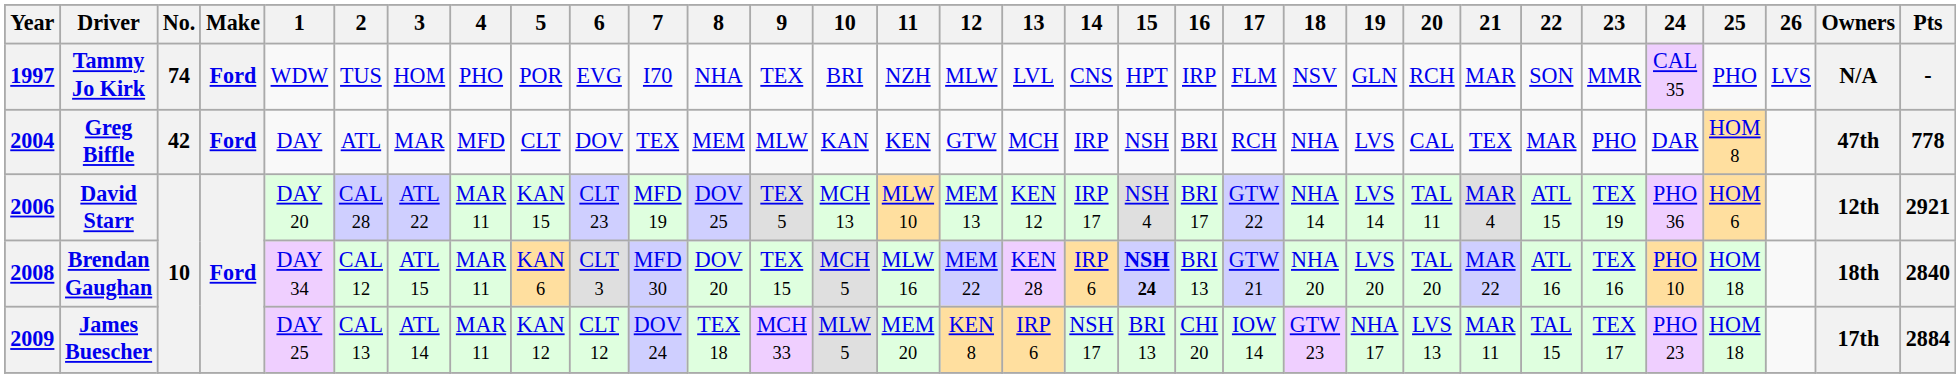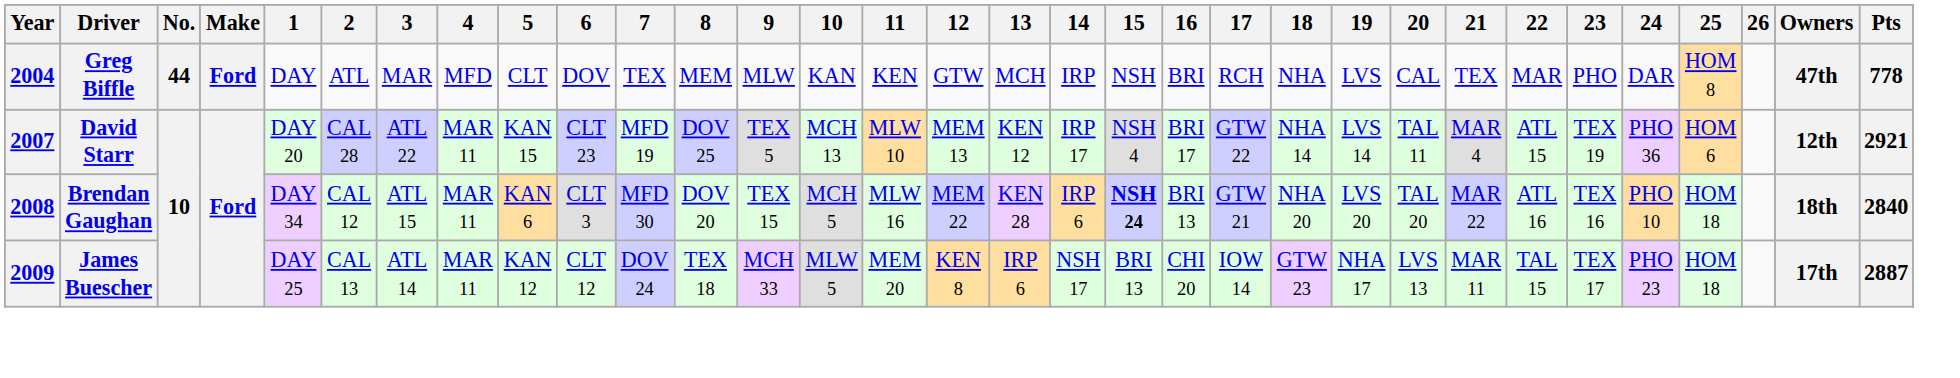 <table class="wikitable" style="text-align:center; font-size:75%">
 <tr>
 <th>Year</th>
 <th>Driver</th>
 <th>No.</th>
 <th>Make</th>
 <th>1</th>
 <th>2</th>
 <th>3</th>
 <th>4</th>
 <th>5</th>
 <th>6</th>
 <th>7</th>
 <th>8</th>
 <th>9</th>
 <th>10</th>
 <th>11</th>
 <th>12</th>
 <th>13</th>
 <th>14</th>
 <th>15</th>
 <th>16</th>
 <th>17</th>
 <th>18</th>
 <th>19</th>
 <th>20</th>
 <th>21</th>
 <th>22</th>
 <th>23</th>
 <th>24</th>
 <th>25</th>
 <th>26</th>
 <th>Owners</th>
 <th>Pts</th>
 </tr>
 <tr>
-<th><a href='#'>1997</a></th>
-<th><a href='#'>Tammy Jo Kirk</a></th>
-<th>74</th>
-<th><a href='#'>Ford</a></th>
-<td><a href='#'>WDW</a></td>
-<td><a href='#'>TUS</a></td>
-<td><a href='#'>HOM</a></td>
-<td><a href='#'>PHO</a></td>
-<td><a href='#'>POR</a></td>
-<td><a href='#'>EVG</a></td>
-<td><a href='#'>I70</a></td>
-<td><a href='#'>NHA</a></td>
-<td><a href='#'>TEX</a></td>
-<td><a href='#'>BRI</a></td>
-<td><a href='#'>NZH</a></td>
-<td><a href='#'>MLW</a></td>
-<td><a href='#'>LVL</a></td>
-<td><a href='#'>CNS</a></td>
-<td><a href='#'>HPT</a></td>
-<td><a href='#'>IRP</a></td>
-<td><a href='#'>FLM</a></td>
-<td><a href='#'>NSV</a></td>
-<td><a href='#'>GLN</a></td>
-<td><a href='#'>RCH</a></td>
-<td><a href='#'>MAR</a></td>
-<td><a href='#'>SON</a></td>
-<td><a href='#'>MMR</a></td>
-<td style="background:#EFCFFF;"><a href='#'>CAL</a><br><small>35</small></td>
-<td><a href='#'>PHO</a></td>
-<td><a href='#'>LVS</a></td>
-<th>N/A</th>
-<th>-</th>
-</tr>
-<tr>
 <th><a href='#'>2004</a></th>
 <th><a href='#'>Greg Biffle</a></th>
-<th>42</th>
+<th>44</th>
 <th><a href='#'>Ford</a></th>
 <td><a href='#'>DAY</a></td>
 <td><a href='#'>ATL</a></td>
 <td><a href='#'>MAR</a></td>
 <td><a href='#'>MFD</a></td>
 <td><a href='#'>CLT</a></td>
 <td><a href='#'>DOV</a></td>
 <td><a href='#'>TEX</a></td>
 <td><a href='#'>MEM</a></td>
 <td><a href='#'>MLW</a></td>
 <td><a href='#'>KAN</a></td>
 <td><a href='#'>KEN</a></td>
 <td><a href='#'>GTW</a></td>
 <td><a href='#'>MCH</a></td>
 <td><a href='#'>IRP</a></td>
 <td><a href='#'>NSH</a></td>
 <td><a href='#'>BRI</a></td>
 <td><a href='#'>RCH</a></td>
 <td><a href='#'>NHA</a></td>
 <td><a href='#'>LVS</a></td>
 <td><a href='#'>CAL</a></td>
 <td><a href='#'>TEX</a></td>
 <td><a href='#'>MAR</a></td>
 <td><a href='#'>PHO</a></td>
 <td><a href='#'>DAR</a></td>
 <td style="background:#FFDF9F;"><a href='#'>HOM</a><br><small>8</small></td>
 <td></td>
 <th>47th</th>
 <th>778</th>
 </tr>
 <tr>
-<th><a href='#'>2006</a></th>
+<th><a href='#'>2007</a></th>
 <th><a href='#'>David Starr</a></th>
 <th rowspan=3>10</th>
 <th rowspan=3><a href='#'>Ford</a></th>
 <td style="background:#DFFFDF;"><a href='#'>DAY</a><br><small>20</small></td>
 <td style="background:#CFCFFF;"><a href='#'>CAL</a><br><small>28</small></td>
 <td style="background:#CFCFFF;"><a href='#'>ATL</a><br><small>22</small></td>
 <td style="background:#DFFFDF;"><a href='#'>MAR</a><br><small>11</small></td>
 <td style="background:#DFFFDF;"><a href='#'>KAN</a><br><small>15</small></td>
 <td style="background:#CFCFFF;"><a href='#'>CLT</a><br><small>23</small></td>
 <td style="background:#DFFFDF;"><a href='#'>MFD</a><br><small>19</small></td>
 <td style="background:#CFCFFF;"><a href='#'>DOV</a><br><small>25</small></td>
 <td style="background:#DFDFDF;"><a href='#'>TEX</a><br><small>5</small></td>
 <td style="background:#DFFFDF;"><a href='#'>MCH</a><br><small>13</small></td>
 <td style="background:#FFDF9F;"><a href='#'>MLW</a><br><small>10</small></td>
 <td style="background:#DFFFDF;"><a href='#'>MEM</a><br><small>13</small></td>
 <td style="background:#DFFFDF;"><a href='#'>KEN</a><br><small>12</small></td>
 <td style="background:#DFFFDF;"><a href='#'>IRP</a><br><small>17</small></td>
 <td style="background:#DFDFDF;"><a href='#'>NSH</a><br><small>4</small></td>
 <td style="background:#DFFFDF;"><a href='#'>BRI</a><br><small>17</small></td>
 <td style="background:#CFCFFF;"><a href='#'>GTW</a><br><small>22</small></td>
 <td style="background:#DFFFDF;"><a href='#'>NHA</a><br><small>14</small></td>
 <td style="background:#DFFFDF;"><a href='#'>LVS</a><br><small>14</small></td>
 <td style="background:#DFFFDF;"><a href='#'>TAL</a><br><small>11</small></td>
 <td style="background:#DFDFDF;"><a href='#'>MAR</a><br><small>4</small></td>
 <td style="background:#DFFFDF;"><a href='#'>ATL</a><br><small>15</small></td>
 <td style="background:#DFFFDF;"><a href='#'>TEX</a><br><small>19</small></td>
 <td style="background:#EFCFFF;"><a href='#'>PHO</a><br><small>36</small></td>
 <td style="background:#FFDF9F;"><a href='#'>HOM</a><br><small>6</small></td>
 <td></td>
 <th>12th</th>
 <th>2921</th>
 </tr>
 <tr>
 <th><a href='#'>2008</a></th>
 <th><a href='#'>Brendan Gaughan</a></th>
 <td style="background:#EFCFFF;"><a href='#'>DAY</a><br><small>34</small></td>
 <td style="background:#DFFFDF;"><a href='#'>CAL</a><br><small>12</small></td>
 <td style="background:#DFFFDF;"><a href='#'>ATL</a><br><small>15</small></td>
 <td style="background:#DFFFDF;"><a href='#'>MAR</a><br><small>11</small></td>
 <td style="background:#FFDF9F;"><a href='#'>KAN</a><br><small>6</small></td>
 <td style="background:#DFDFDF;"><a href='#'>CLT</a><br><small>3</small></td>
 <td style="background:#CFCFFF;"><a href='#'>MFD</a><br><small>30</small></td>
 <td style="background:#DFFFDF;"><a href='#'>DOV</a><br><small>20</small></td>
 <td style="background:#DFFFDF;"><a href='#'>TEX</a><br><small>15</small></td>
 <td style="background:#DFDFDF;"><a href='#'>MCH</a><br><small>5</small></td>
 <td style="background:#DFFFDF;"><a href='#'>MLW</a><br><small>16</small></td>
 <td style="background:#CFCFFF;"><a href='#'>MEM</a><br><small>22</small></td>
 <td style="background:#EFCFFF;"><a href='#'>KEN</a><br><small>28</small></td>
 <td style="background:#FFDF9F;"><a href='#'>IRP</a><br><small>6</small></td>
 <td style="background:#CFCFFF;"><strong><a href='#'>NSH</a><br><small>24</small></strong></td>
 <td style="background:#DFFFDF;"><a href='#'>BRI</a><br><small>13</small></td>
 <td style="background:#CFCFFF;"><a href='#'>GTW</a><br><small>21</small></td>
 <td style="background:#DFFFDF;"><a href='#'>NHA</a><br><small>20</small></td>
 <td style="background:#DFFFDF;"><a href='#'>LVS</a><br><small>20</small></td>
 <td style="background:#DFFFDF;"><a href='#'>TAL</a><br><small>20</small></td>
 <td style="background:#CFCFFF;"><a href='#'>MAR</a><br><small>22</small></td>
 <td style="background:#DFFFDF;"><a href='#'>ATL</a><br><small>16</small></td>
 <td style="background:#DFFFDF;"><a href='#'>TEX</a><br><small>16</small></td>
 <td style="background:#FFDF9F;"><a href='#'>PHO</a><br><small>10</small></td>
 <td style="background:#DFFFDF;"><a href='#'>HOM</a><br><small>18</small></td>
 <td></td>
 <th>18th</th>
 <th>2840</th>
 </tr>
 <tr>
 <th><a href='#'>2009</a></th>
 <th><a href='#'>James Buescher</a></th>
 <td style="background:#EFCFFF;"><a href='#'>DAY</a><br><small>25</small></td>
 <td style="background:#DFFFDF;"><a href='#'>CAL</a><br><small>13</small></td>
 <td style="background:#DFFFDF;"><a href='#'>ATL</a><br><small>14</small></td>
 <td style="background:#DFFFDF;"><a href='#'>MAR</a><br><small>11</small></td>
 <td style="background:#DFFFDF;"><a href='#'>KAN</a><br><small>12</small></td>
 <td style="background:#DFFFDF;"><a href='#'>CLT</a><br><small>12</small></td>
 <td style="background:#CFCFFF;"><a href='#'>DOV</a><br><small>24</small></td>
 <td style="background:#DFFFDF;"><a href='#'>TEX</a><br><small>18</small></td>
 <td style="background:#EFCFFF;"><a href='#'>MCH</a><br><small>33</small></td>
 <td style="background:#DFDFDF;"><a href='#'>MLW</a><br><small>5</small></td>
 <td style="background:#DFFFDF;"><a href='#'>MEM</a><br><small>20</small></td>
 <td style="background:#FFDF9F;"><a href='#'>KEN</a><br><small>8</small></td>
 <td style="background:#FFDF9F;"><a href='#'>IRP</a><br><small>6</small></td>
 <td style="background:#DFFFDF;"><a href='#'>NSH</a><br><small>17</small></td>
 <td style="background:#DFFFDF;"><a href='#'>BRI</a><br><small>13</small></td>
 <td style="background:#DFFFDF;"><a href='#'>CHI</a><br><small>20</small></td>
 <td style="background:#DFFFDF;"><a href='#'>IOW</a><br><small>14</small></td>
 <td style="background:#EFCFFF;"><a href='#'>GTW</a><br><small>23</small></td>
 <td style="background:#DFFFDF;"><a href='#'>NHA</a><br><small>17</small></td>
 <td style="background:#DFFFDF;"><a href='#'>LVS</a><br><small>13</small></td>
 <td style="background:#DFFFDF;"><a href='#'>MAR</a><br><small>11</small></td>
 <td style="background:#DFFFDF;"><a href='#'>TAL</a><br><small>15</small></td>
 <td style="background:#DFFFDF;"><a href='#'>TEX</a><br><small>17</small></td>
 <td style="background:#EFCFFF;"><a href='#'>PHO</a><br><small>23</small></td>
 <td style="background:#DFFFDF;"><a href='#'>HOM</a><br><small>18</small></td>
 <td></td>
 <th>17th</th>
-<th>2884</th>
+<th>2887</th>
 </tr>
 </table>
